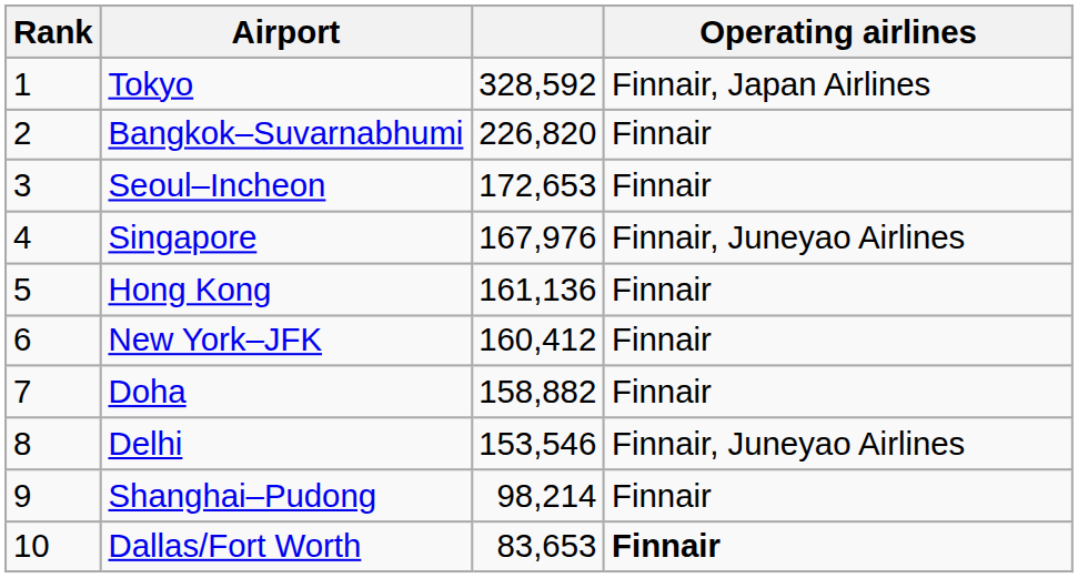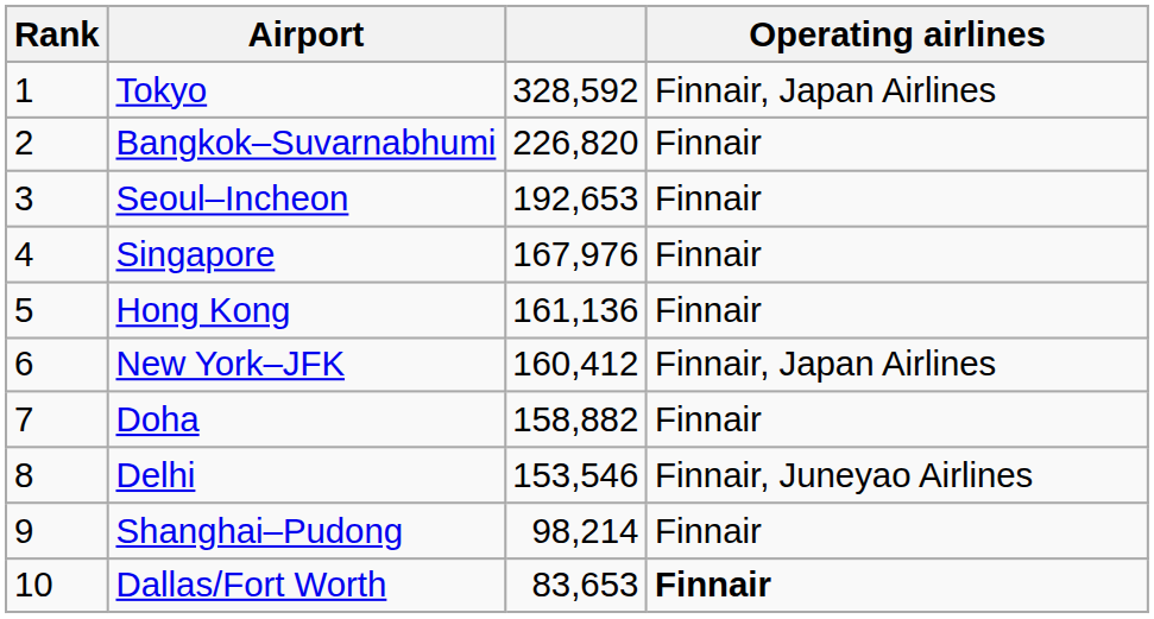 <table class="wikitable" style="font-size: 90%" width= align=right>
 <tr>
 <th>Rank</th>
 <th>Airport</th>
 <th></th>
 <th style="width: 200px;">Operating airlines</th>
 </tr>
 <tr>
 <td>1</td>
 <td><a href='#'>Tokyo</a></td>
 <td style="text-align:right;">328,592</td>
 <td>Finnair, Japan Airlines</td>
 </tr>
 <tr>
 <td>2</td>
 <td><a href='#'>Bangkok–Suvarnabhumi</a></td>
 <td style="text-align:right;">226,820</td>
 <td>Finnair</td>
 </tr>
 <tr>
 <td>3</td>
 <td><a href='#'>Seoul–Incheon</a></td>
-<td style="text-align:right;">172,653</td>
+<td style="text-align:right;">192,653</td>
 <td>Finnair</td>
 </tr>
 <tr>
 <td>4</td>
 <td><a href='#'>Singapore</a></td>
 <td style="text-align:right;">167,976</td>
-<td>Finnair, Juneyao Airlines</td>
+<td>Finnair</td>
 </tr>
 <tr>
 <td>5</td>
 <td><a href='#'>Hong Kong</a></td>
 <td style="text-align:right;">161,136</td>
 <td>Finnair</td>
 </tr>
 <tr>
 <td>6</td>
 <td><a href='#'>New York–JFK</a></td>
 <td style="text-align:right;">160,412</td>
-<td>Finnair</td>
+<td>Finnair, Japan Airlines</td>
 </tr>
 <tr>
 <td>7</td>
 <td><a href='#'>Doha</a></td>
 <td style="text-align:right;">158,882</td>
 <td>Finnair</td>
 </tr>
 <tr>
 <td>8</td>
 <td><a href='#'>Delhi</a></td>
 <td style="text-align:right;">153,546</td>
 <td>Finnair, Juneyao Airlines</td>
 </tr>
 <tr>
 <td>9</td>
 <td><a href='#'>Shanghai–Pudong</a></td>
 <td style="text-align:right;">98,214</td>
 <td>Finnair</td>
 </tr>
 <tr>
 <td>10</td>
 <td><a href='#'>Dallas/Fort Worth</a></td>
 <td style="text-align:right;">83,653</td>
 <td><strong>Finnair</strong></td>
 </tr>
 </table>
